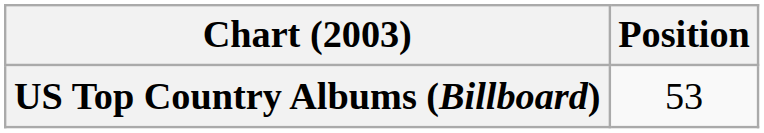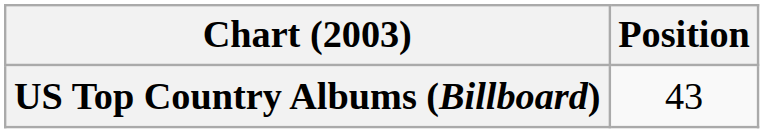 <table class="wikitable plainrowheaders" style="text-align:center">
 <tr>
 <th scope="col">Chart (2003)</th>
 <th scope="col">Position</th>
 </tr>
 <tr>
 <th scope="row">US Top Country Albums (<em>Billboard</em>)</th>
-<td>53</td>
+<td>43</td>
 </tr>
 </table>
